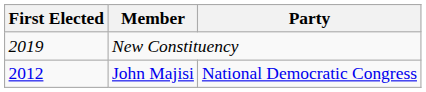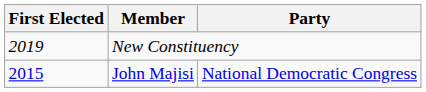 <table class="wikitable">
 <tr>
 <th>First Elected</th>
 <th>Member</th>
 <th>Party</th>
 </tr>
 <tr>
 <td><em>2019</em></td>
 <td colspan=2><em>New Constituency</em></td>
 </tr>
 <tr>
-<td><a href='#'>2012</a></td>
+<td><a href='#'>2015</a></td>
 <td><a href='#'>John Majisi</a></td>
 <td><a href='#'>National Democratic Congress</a></td>
 </tr>
 </table>
